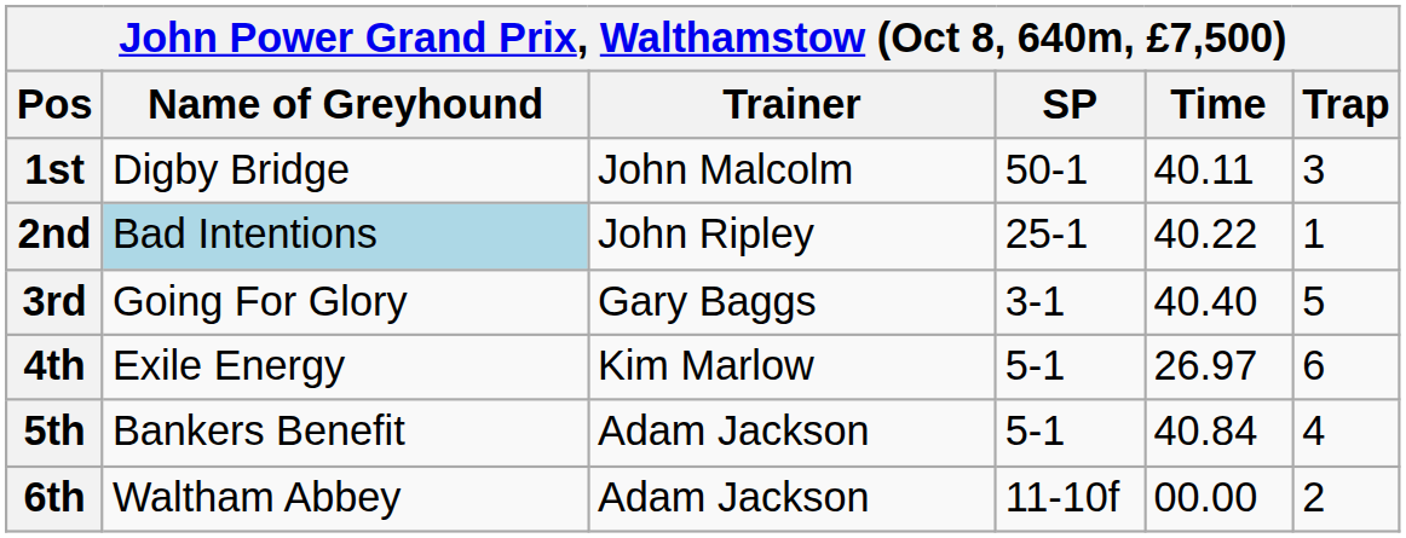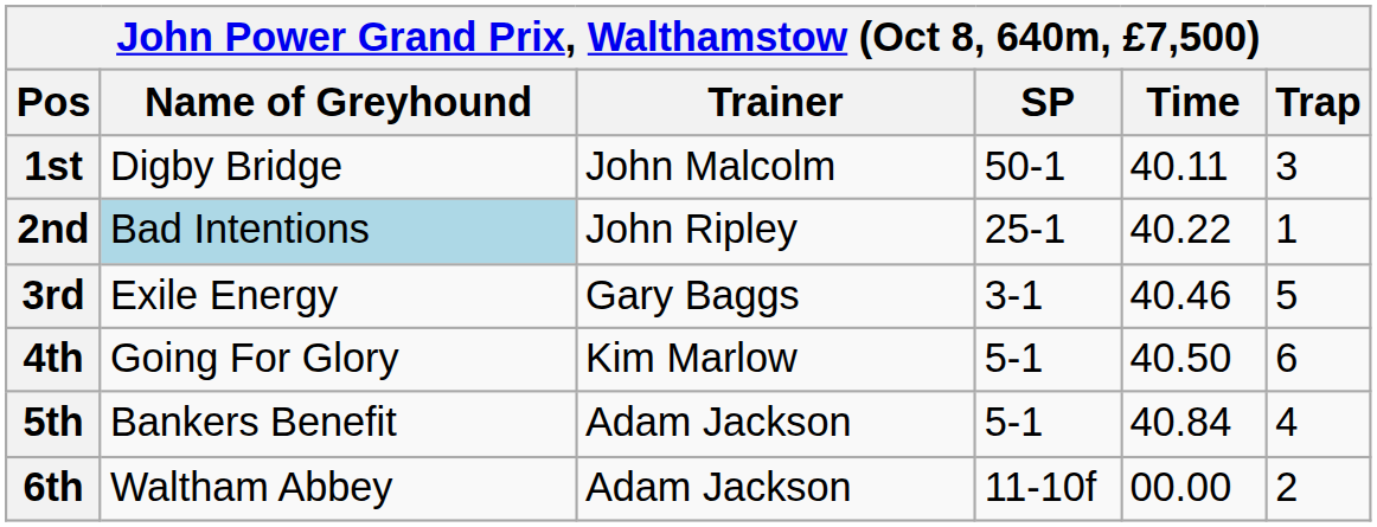 <table class="wikitable">
 <tr>
 <th colspan="6"><a href='#'>John Power Grand Prix</a>, <a href='#'>Walthamstow</a> (Oct 8, 640m, £7,500)</th>
 </tr>
 <tr>
 <th width=30>Pos</th>
 <th width=180>Name of Greyhound</th>
 <th width=150>Trainer</th>
 <th width=50>SP</th>
 <th width=50>Time</th>
 <th width=30>Trap</th>
 </tr>
 <tr>
 <th>1st</th>
 <td>Digby Bridge </td>
 <td>John Malcolm</td>
 <td>50-1</td>
 <td>40.11</td>
 <td>3</td>
 </tr>
 <tr>
 <th>2nd</th>
 <td style="background: lightblue;">Bad Intentions</td>
 <td>John Ripley</td>
 <td>25-1</td>
 <td>40.22</td>
 <td>1</td>
 </tr>
 <tr>
 <th>3rd</th>
-<td>Going For Glory</td>
+<td>Exile Energy</td>
 <td>Gary Baggs</td>
 <td>3-1</td>
-<td>40.40</td>
+<td>40.46</td>
 <td>5</td>
 </tr>
 <tr>
 <th>4th</th>
-<td>Exile Energy</td>
+<td>Going For Glory</td>
 <td>Kim Marlow</td>
 <td>5-1</td>
-<td>26.97</td>
+<td>40.50</td>
 <td>6</td>
 </tr>
 <tr>
 <th>5th</th>
 <td>Bankers Benefit</td>
 <td>Adam Jackson</td>
 <td>5-1</td>
 <td>40.84</td>
 <td>4</td>
 </tr>
 <tr>
 <th>6th</th>
 <td>Waltham Abbey</td>
 <td>Adam Jackson</td>
 <td>11-10f</td>
 <td>00.00</td>
 <td>2</td>
 </tr>
 </table>
